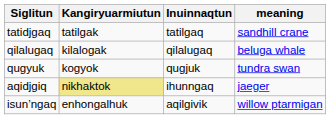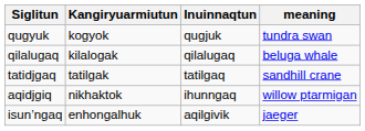 <table class="wikitable">
 <tr>
 <th>Siglitun</th>
 <th>Kangiryuarmiutun</th>
 <th>Inuinnaqtun</th>
 <th>meaning</th>
 </tr>
 <tr>
-<td>tatidjgaq</td>
-<td>tatilgak</td>
-<td>tatilgaq</td>
-<td><a href='#'>sandhill crane</a></td>
+<td>qugyuk</td>
+<td>kogyok</td>
+<td>qugjuk</td>
+<td><a href='#'>tundra swan</a></td>
 </tr>
 <tr>
 <td>qilalugaq</td>
 <td>kilalogak</td>
 <td>qilalugaq</td>
 <td><a href='#'>beluga whale</a></td>
 </tr>
 <tr>
-<td>qugyuk</td>
-<td>kogyok</td>
-<td>qugjuk</td>
-<td><a href='#'>tundra swan</a></td>
+<td>tatidjgaq</td>
+<td>tatilgak</td>
+<td>tatilgaq</td>
+<td><a href='#'>sandhill crane</a></td>
 </tr>
 <tr>
 <td>aqidjgiq</td>
-<td style="background: khaki;">nikhaktok</td>
+<td>nikhaktok</td>
 <td>ihunngaq</td>
-<td><a href='#'>jaeger</a></td>
+<td><a href='#'>willow ptarmigan</a></td>
 </tr>
 <tr>
 <td>isun’ngaq</td>
 <td>enhongalhuk</td>
 <td>aqilgivik</td>
-<td><a href='#'>willow ptarmigan</a></td>
+<td><a href='#'>jaeger</a></td>
 </tr>
 </table>
